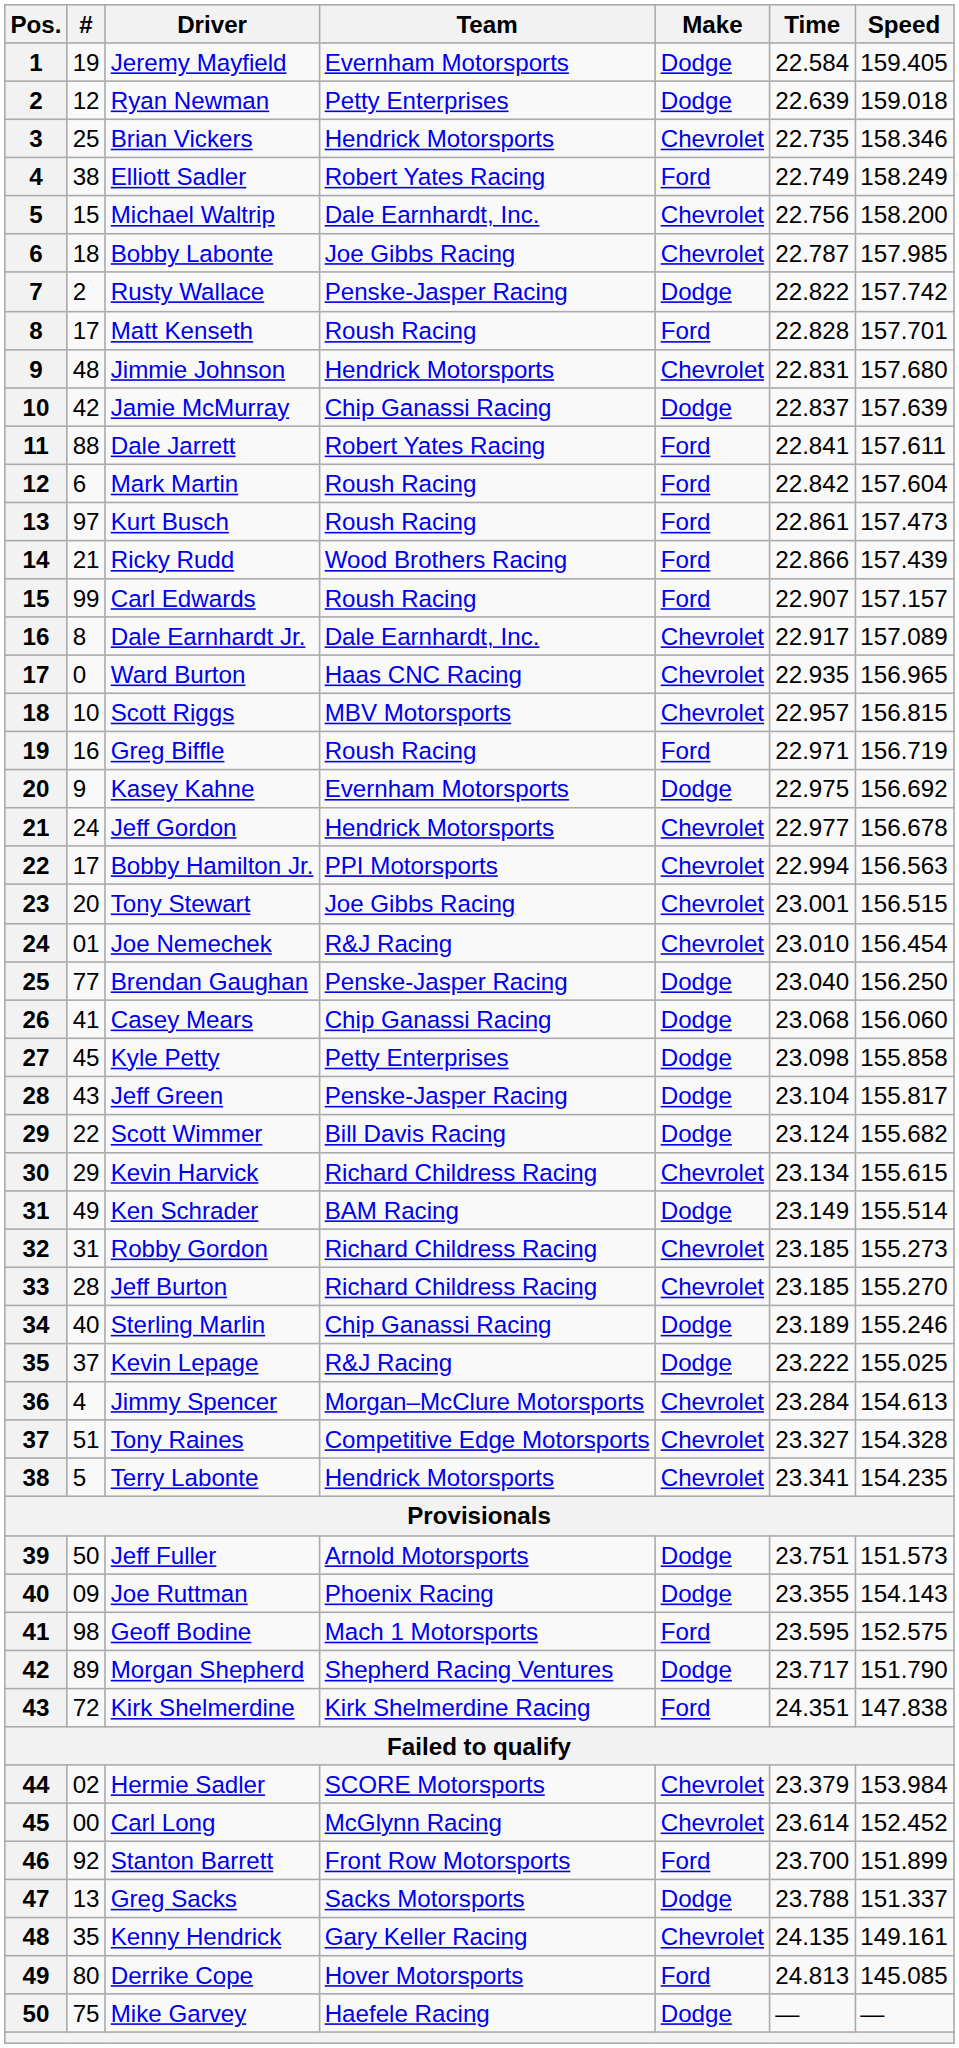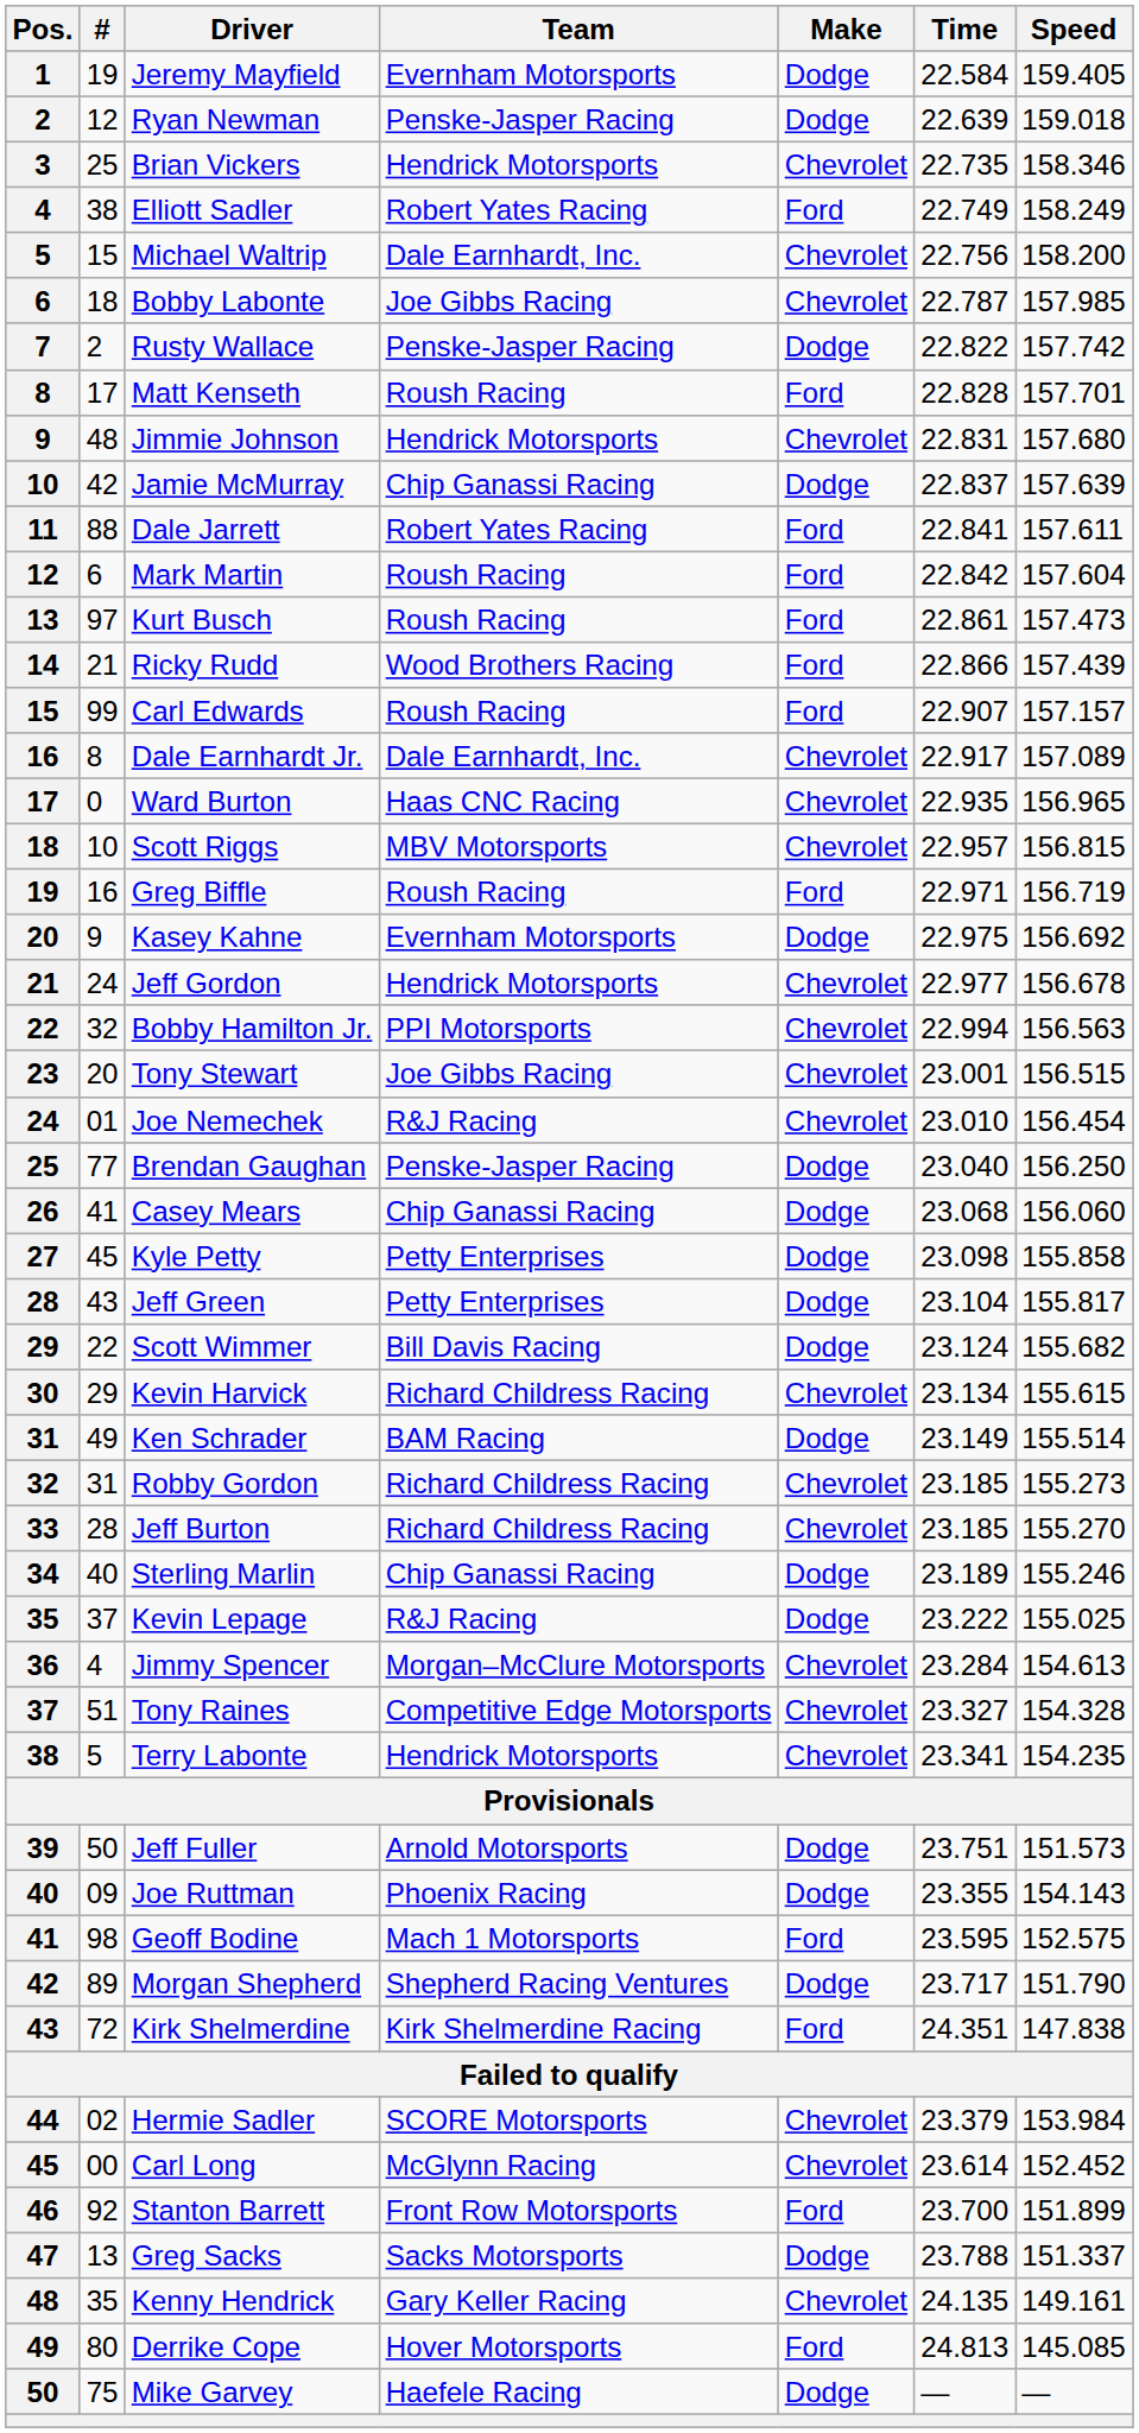 <table class="wikitable" style="font-size:95%">
 <tr>
 <th>Pos.</th>
 <th>#</th>
 <th>Driver</th>
 <th>Team</th>
 <th>Make</th>
 <th>Time</th>
 <th>Speed</th>
 </tr>
 <tr>
 <th>1</th>
 <td>19</td>
 <td><a href='#'>Jeremy Mayfield</a></td>
 <td><a href='#'>Evernham Motorsports</a></td>
 <td><a href='#'>Dodge</a></td>
 <td>22.584</td>
 <td>159.405</td>
 </tr>
 <tr>
 <th>2</th>
 <td>12</td>
 <td><a href='#'>Ryan Newman</a></td>
-<td><a href='#'>Petty Enterprises</a></td>
+<td><a href='#'>Penske-Jasper Racing</a></td>
 <td><a href='#'>Dodge</a></td>
 <td>22.639</td>
 <td>159.018</td>
 </tr>
 <tr>
 <th>3</th>
 <td>25</td>
 <td><a href='#'>Brian Vickers</a></td>
 <td><a href='#'>Hendrick Motorsports</a></td>
 <td><a href='#'>Chevrolet</a></td>
 <td>22.735</td>
 <td>158.346</td>
 </tr>
 <tr>
 <th>4</th>
 <td>38</td>
 <td><a href='#'>Elliott Sadler</a></td>
 <td><a href='#'>Robert Yates Racing</a></td>
 <td><a href='#'>Ford</a></td>
 <td>22.749</td>
 <td>158.249</td>
 </tr>
 <tr>
 <th>5</th>
 <td>15</td>
 <td><a href='#'>Michael Waltrip</a></td>
 <td><a href='#'>Dale Earnhardt, Inc.</a></td>
 <td><a href='#'>Chevrolet</a></td>
 <td>22.756</td>
 <td>158.200</td>
 </tr>
 <tr>
 <th>6</th>
 <td>18</td>
 <td><a href='#'>Bobby Labonte</a></td>
 <td><a href='#'>Joe Gibbs Racing</a></td>
 <td><a href='#'>Chevrolet</a></td>
 <td>22.787</td>
 <td>157.985</td>
 </tr>
 <tr>
 <th>7</th>
 <td>2</td>
 <td><a href='#'>Rusty Wallace</a></td>
 <td><a href='#'>Penske-Jasper Racing</a></td>
 <td><a href='#'>Dodge</a></td>
 <td>22.822</td>
 <td>157.742</td>
 </tr>
 <tr>
 <th>8</th>
 <td>17</td>
 <td><a href='#'>Matt Kenseth</a></td>
 <td><a href='#'>Roush Racing</a></td>
 <td><a href='#'>Ford</a></td>
 <td>22.828</td>
 <td>157.701</td>
 </tr>
 <tr>
 <th>9</th>
 <td>48</td>
 <td><a href='#'>Jimmie Johnson</a></td>
 <td><a href='#'>Hendrick Motorsports</a></td>
 <td><a href='#'>Chevrolet</a></td>
 <td>22.831</td>
 <td>157.680</td>
 </tr>
 <tr>
 <th>10</th>
 <td>42</td>
 <td><a href='#'>Jamie McMurray</a></td>
 <td><a href='#'>Chip Ganassi Racing</a></td>
 <td><a href='#'>Dodge</a></td>
 <td>22.837</td>
 <td>157.639</td>
 </tr>
 <tr>
 <th>11</th>
 <td>88</td>
 <td><a href='#'>Dale Jarrett</a></td>
 <td><a href='#'>Robert Yates Racing</a></td>
 <td><a href='#'>Ford</a></td>
 <td>22.841</td>
 <td>157.611</td>
 </tr>
 <tr>
 <th>12</th>
 <td>6</td>
 <td><a href='#'>Mark Martin</a></td>
 <td><a href='#'>Roush Racing</a></td>
 <td><a href='#'>Ford</a></td>
 <td>22.842</td>
 <td>157.604</td>
 </tr>
 <tr>
 <th>13</th>
 <td>97</td>
 <td><a href='#'>Kurt Busch</a></td>
 <td><a href='#'>Roush Racing</a></td>
 <td><a href='#'>Ford</a></td>
 <td>22.861</td>
 <td>157.473</td>
 </tr>
 <tr>
 <th>14</th>
 <td>21</td>
 <td><a href='#'>Ricky Rudd</a></td>
 <td><a href='#'>Wood Brothers Racing</a></td>
 <td><a href='#'>Ford</a></td>
 <td>22.866</td>
 <td>157.439</td>
 </tr>
 <tr>
 <th>15</th>
 <td>99</td>
 <td><a href='#'>Carl Edwards</a></td>
 <td><a href='#'>Roush Racing</a></td>
 <td><a href='#'>Ford</a></td>
 <td>22.907</td>
 <td>157.157</td>
 </tr>
 <tr>
 <th>16</th>
 <td>8</td>
 <td><a href='#'>Dale Earnhardt Jr.</a></td>
 <td><a href='#'>Dale Earnhardt, Inc.</a></td>
 <td><a href='#'>Chevrolet</a></td>
 <td>22.917</td>
 <td>157.089</td>
 </tr>
 <tr>
 <th>17</th>
 <td>0</td>
 <td><a href='#'>Ward Burton</a></td>
 <td><a href='#'>Haas CNC Racing</a></td>
 <td><a href='#'>Chevrolet</a></td>
 <td>22.935</td>
 <td>156.965</td>
 </tr>
 <tr>
 <th>18</th>
 <td>10</td>
 <td><a href='#'>Scott Riggs</a></td>
 <td><a href='#'>MBV Motorsports</a></td>
 <td><a href='#'>Chevrolet</a></td>
 <td>22.957</td>
 <td>156.815</td>
 </tr>
 <tr>
 <th>19</th>
 <td>16</td>
 <td><a href='#'>Greg Biffle</a></td>
 <td><a href='#'>Roush Racing</a></td>
 <td><a href='#'>Ford</a></td>
 <td>22.971</td>
 <td>156.719</td>
 </tr>
 <tr>
 <th>20</th>
 <td>9</td>
 <td><a href='#'>Kasey Kahne</a></td>
 <td><a href='#'>Evernham Motorsports</a></td>
 <td><a href='#'>Dodge</a></td>
 <td>22.975</td>
 <td>156.692</td>
 </tr>
 <tr>
 <th>21</th>
 <td>24</td>
 <td><a href='#'>Jeff Gordon</a></td>
 <td><a href='#'>Hendrick Motorsports</a></td>
 <td><a href='#'>Chevrolet</a></td>
 <td>22.977</td>
 <td>156.678</td>
 </tr>
 <tr>
 <th>22</th>
-<td>17</td>
+<td>32</td>
 <td><a href='#'>Bobby Hamilton Jr.</a></td>
 <td><a href='#'>PPI Motorsports</a></td>
 <td><a href='#'>Chevrolet</a></td>
 <td>22.994</td>
 <td>156.563</td>
 </tr>
 <tr>
 <th>23</th>
 <td>20</td>
 <td><a href='#'>Tony Stewart</a></td>
 <td><a href='#'>Joe Gibbs Racing</a></td>
 <td><a href='#'>Chevrolet</a></td>
 <td>23.001</td>
 <td>156.515</td>
 </tr>
 <tr>
 <th>24</th>
 <td>01</td>
 <td><a href='#'>Joe Nemechek</a></td>
 <td><a href='#'>R&J Racing</a></td>
 <td><a href='#'>Chevrolet</a></td>
 <td>23.010</td>
 <td>156.454</td>
 </tr>
 <tr>
 <th>25</th>
 <td>77</td>
 <td><a href='#'>Brendan Gaughan</a></td>
 <td><a href='#'>Penske-Jasper Racing</a></td>
 <td><a href='#'>Dodge</a></td>
 <td>23.040</td>
 <td>156.250</td>
 </tr>
 <tr>
 <th>26</th>
 <td>41</td>
 <td><a href='#'>Casey Mears</a></td>
 <td><a href='#'>Chip Ganassi Racing</a></td>
 <td><a href='#'>Dodge</a></td>
 <td>23.068</td>
 <td>156.060</td>
 </tr>
 <tr>
 <th>27</th>
 <td>45</td>
 <td><a href='#'>Kyle Petty</a></td>
 <td><a href='#'>Petty Enterprises</a></td>
 <td><a href='#'>Dodge</a></td>
 <td>23.098</td>
 <td>155.858</td>
 </tr>
 <tr>
 <th>28</th>
 <td>43</td>
 <td><a href='#'>Jeff Green</a></td>
-<td><a href='#'>Penske-Jasper Racing</a></td>
+<td><a href='#'>Petty Enterprises</a></td>
 <td><a href='#'>Dodge</a></td>
 <td>23.104</td>
 <td>155.817</td>
 </tr>
 <tr>
 <th>29</th>
 <td>22</td>
 <td><a href='#'>Scott Wimmer</a></td>
 <td><a href='#'>Bill Davis Racing</a></td>
 <td><a href='#'>Dodge</a></td>
 <td>23.124</td>
 <td>155.682</td>
 </tr>
 <tr>
 <th>30</th>
 <td>29</td>
 <td><a href='#'>Kevin Harvick</a></td>
 <td><a href='#'>Richard Childress Racing</a></td>
 <td><a href='#'>Chevrolet</a></td>
 <td>23.134</td>
 <td>155.615</td>
 </tr>
 <tr>
 <th>31</th>
 <td>49</td>
 <td><a href='#'>Ken Schrader</a></td>
 <td><a href='#'>BAM Racing</a></td>
 <td><a href='#'>Dodge</a></td>
 <td>23.149</td>
 <td>155.514</td>
 </tr>
 <tr>
 <th>32</th>
 <td>31</td>
 <td><a href='#'>Robby Gordon</a></td>
 <td><a href='#'>Richard Childress Racing</a></td>
 <td><a href='#'>Chevrolet</a></td>
 <td>23.185</td>
 <td>155.273</td>
 </tr>
 <tr>
 <th>33</th>
 <td>28</td>
 <td><a href='#'>Jeff Burton</a></td>
 <td><a href='#'>Richard Childress Racing</a></td>
 <td><a href='#'>Chevrolet</a></td>
 <td>23.185</td>
 <td>155.270</td>
 </tr>
 <tr>
 <th>34</th>
 <td>40</td>
 <td><a href='#'>Sterling Marlin</a></td>
 <td><a href='#'>Chip Ganassi Racing</a></td>
 <td><a href='#'>Dodge</a></td>
 <td>23.189</td>
 <td>155.246</td>
 </tr>
 <tr>
 <th>35</th>
 <td>37</td>
 <td><a href='#'>Kevin Lepage</a></td>
 <td><a href='#'>R&J Racing</a></td>
 <td><a href='#'>Dodge</a></td>
 <td>23.222</td>
 <td>155.025</td>
 </tr>
 <tr>
 <th>36</th>
 <td>4</td>
 <td><a href='#'>Jimmy Spencer</a></td>
 <td><a href='#'>Morgan–McClure Motorsports</a></td>
 <td><a href='#'>Chevrolet</a></td>
 <td>23.284</td>
 <td>154.613</td>
 </tr>
 <tr>
 <th>37</th>
 <td>51</td>
 <td><a href='#'>Tony Raines</a></td>
 <td><a href='#'>Competitive Edge Motorsports</a></td>
 <td><a href='#'>Chevrolet</a></td>
 <td>23.327</td>
 <td>154.328</td>
 </tr>
 <tr>
 <th>38</th>
 <td>5</td>
 <td><a href='#'>Terry Labonte</a></td>
 <td><a href='#'>Hendrick Motorsports</a></td>
 <td><a href='#'>Chevrolet</a></td>
 <td>23.341</td>
 <td>154.235</td>
 </tr>
 <tr>
 <th colspan="7">Provisionals</th>
 </tr>
 <tr>
 <th>39</th>
 <td>50</td>
 <td><a href='#'>Jeff Fuller</a></td>
 <td><a href='#'>Arnold Motorsports</a></td>
 <td><a href='#'>Dodge</a></td>
 <td>23.751</td>
 <td>151.573</td>
 </tr>
 <tr>
 <th>40</th>
 <td>09</td>
 <td><a href='#'>Joe Ruttman</a></td>
 <td><a href='#'>Phoenix Racing</a></td>
 <td><a href='#'>Dodge</a></td>
 <td>23.355</td>
 <td>154.143</td>
 </tr>
 <tr>
 <th>41</th>
 <td>98</td>
 <td><a href='#'>Geoff Bodine</a></td>
 <td><a href='#'>Mach 1 Motorsports</a></td>
 <td><a href='#'>Ford</a></td>
 <td>23.595</td>
 <td>152.575</td>
 </tr>
 <tr>
 <th>42</th>
 <td>89</td>
 <td><a href='#'>Morgan Shepherd</a></td>
 <td><a href='#'>Shepherd Racing Ventures</a></td>
 <td><a href='#'>Dodge</a></td>
 <td>23.717</td>
 <td>151.790</td>
 </tr>
 <tr>
 <th>43</th>
 <td>72</td>
 <td><a href='#'>Kirk Shelmerdine</a></td>
 <td><a href='#'>Kirk Shelmerdine Racing</a></td>
 <td><a href='#'>Ford</a></td>
 <td>24.351</td>
 <td>147.838</td>
 </tr>
 <tr>
 <th colspan="7">Failed to qualify</th>
 </tr>
 <tr>
 <th>44</th>
 <td>02</td>
 <td><a href='#'>Hermie Sadler</a></td>
 <td><a href='#'>SCORE Motorsports</a></td>
 <td><a href='#'>Chevrolet</a></td>
 <td>23.379</td>
 <td>153.984</td>
 </tr>
 <tr>
 <th>45</th>
 <td>00</td>
 <td><a href='#'>Carl Long</a></td>
 <td><a href='#'>McGlynn Racing</a></td>
 <td><a href='#'>Chevrolet</a></td>
 <td>23.614</td>
 <td>152.452</td>
 </tr>
 <tr>
 <th>46</th>
 <td>92</td>
 <td><a href='#'>Stanton Barrett</a></td>
 <td><a href='#'>Front Row Motorsports</a></td>
 <td><a href='#'>Ford</a></td>
 <td>23.700</td>
 <td>151.899</td>
 </tr>
 <tr>
 <th>47</th>
 <td>13</td>
 <td><a href='#'>Greg Sacks</a></td>
 <td><a href='#'>Sacks Motorsports</a></td>
 <td><a href='#'>Dodge</a></td>
 <td>23.788</td>
 <td>151.337</td>
 </tr>
 <tr>
 <th>48</th>
 <td>35</td>
 <td><a href='#'>Kenny Hendrick</a></td>
 <td><a href='#'>Gary Keller Racing</a></td>
 <td><a href='#'>Chevrolet</a></td>
 <td>24.135</td>
 <td>149.161</td>
 </tr>
 <tr>
 <th>49</th>
 <td>80</td>
 <td><a href='#'>Derrike Cope</a></td>
 <td><a href='#'>Hover Motorsports</a></td>
 <td><a href='#'>Ford</a></td>
 <td>24.813</td>
 <td>145.085</td>
 </tr>
 <tr>
 <th>50</th>
 <td>75</td>
 <td><a href='#'>Mike Garvey</a></td>
 <td><a href='#'>Haefele Racing</a></td>
 <td><a href='#'>Dodge</a></td>
 <td>—</td>
 <td>—</td>
 </tr>
 <tr>
 <th colspan="7"></th>
 </tr>
 </table>
